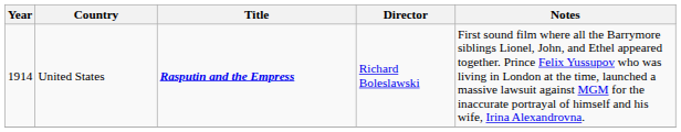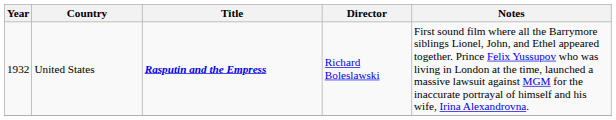 <table class="wikitable">
 <tr>
 <th width=25>Year</th>
 <th width=150>Country</th>
 <th width=250>Title</th>
 <th width=120>Director</th>
 <th>Notes</th>
 </tr>
 <tr>
-<td>1914</td>
+<td>1932</td>
 <td>United States</td>
 <td><strong><em><a href='#'>Rasputin and the Empress</a></em></strong></td>
 <td><a href='#'>Richard Boleslawski</a></td>
 <td>First sound film where all the Barrymore siblings Lionel, John, and Ethel appeared together.  Prince <a href='#'>Felix Yussupov</a> who was living in London at the time, launched a massive lawsuit against <a href='#'>MGM</a> for the inaccurate portrayal of himself and his wife, <a href='#'>Irina Alexandrovna</a>.</td>
 </tr>
 <tr>
 </tr>
 </table>
